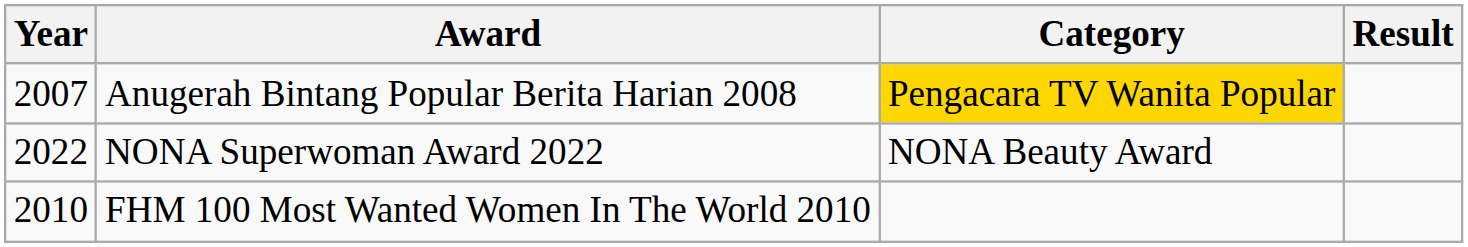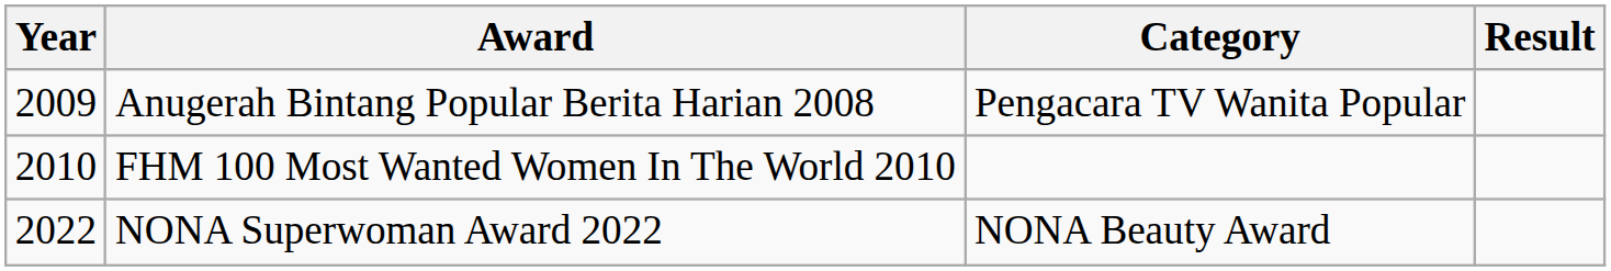 <table class="wikitable">
 <tr>
 <th>Year</th>
 <th>Award</th>
 <th>Category</th>
 <th>Result</th>
 </tr>
 <tr>
-<td>2007</td>
+<td>2009</td>
 <td>Anugerah Bintang Popular Berita Harian 2008</td>
-<td style="background: gold;">Pengacara TV Wanita Popular</td>
+<td>Pengacara TV Wanita Popular</td>
+<td></td>
+</tr>
+<tr>
+<td>2010</td>
+<td>FHM 100 Most Wanted Women In The World 2010</td>
+<td></td>
 <td></td>
 </tr>
 <tr>
 <td>2022</td>
 <td>NONA Superwoman Award 2022</td>
 <td>NONA Beauty Award</td>
 <td></td>
 </tr>
-<tr>
-<td>2010</td>
-<td>FHM 100 Most Wanted Women In The World 2010</td>
-<td></td>
-<td></td>
-</tr>
 </table>
